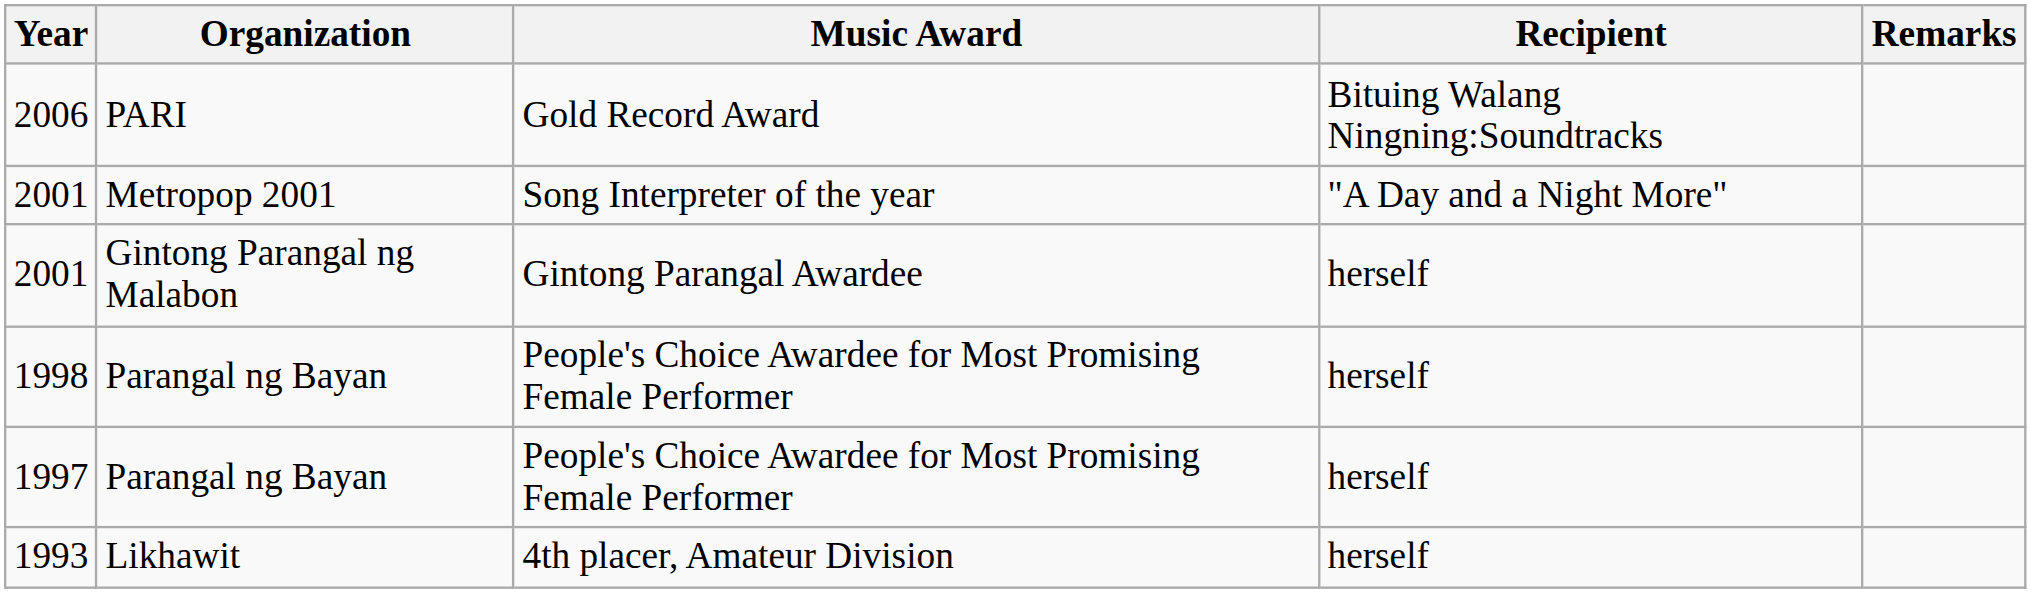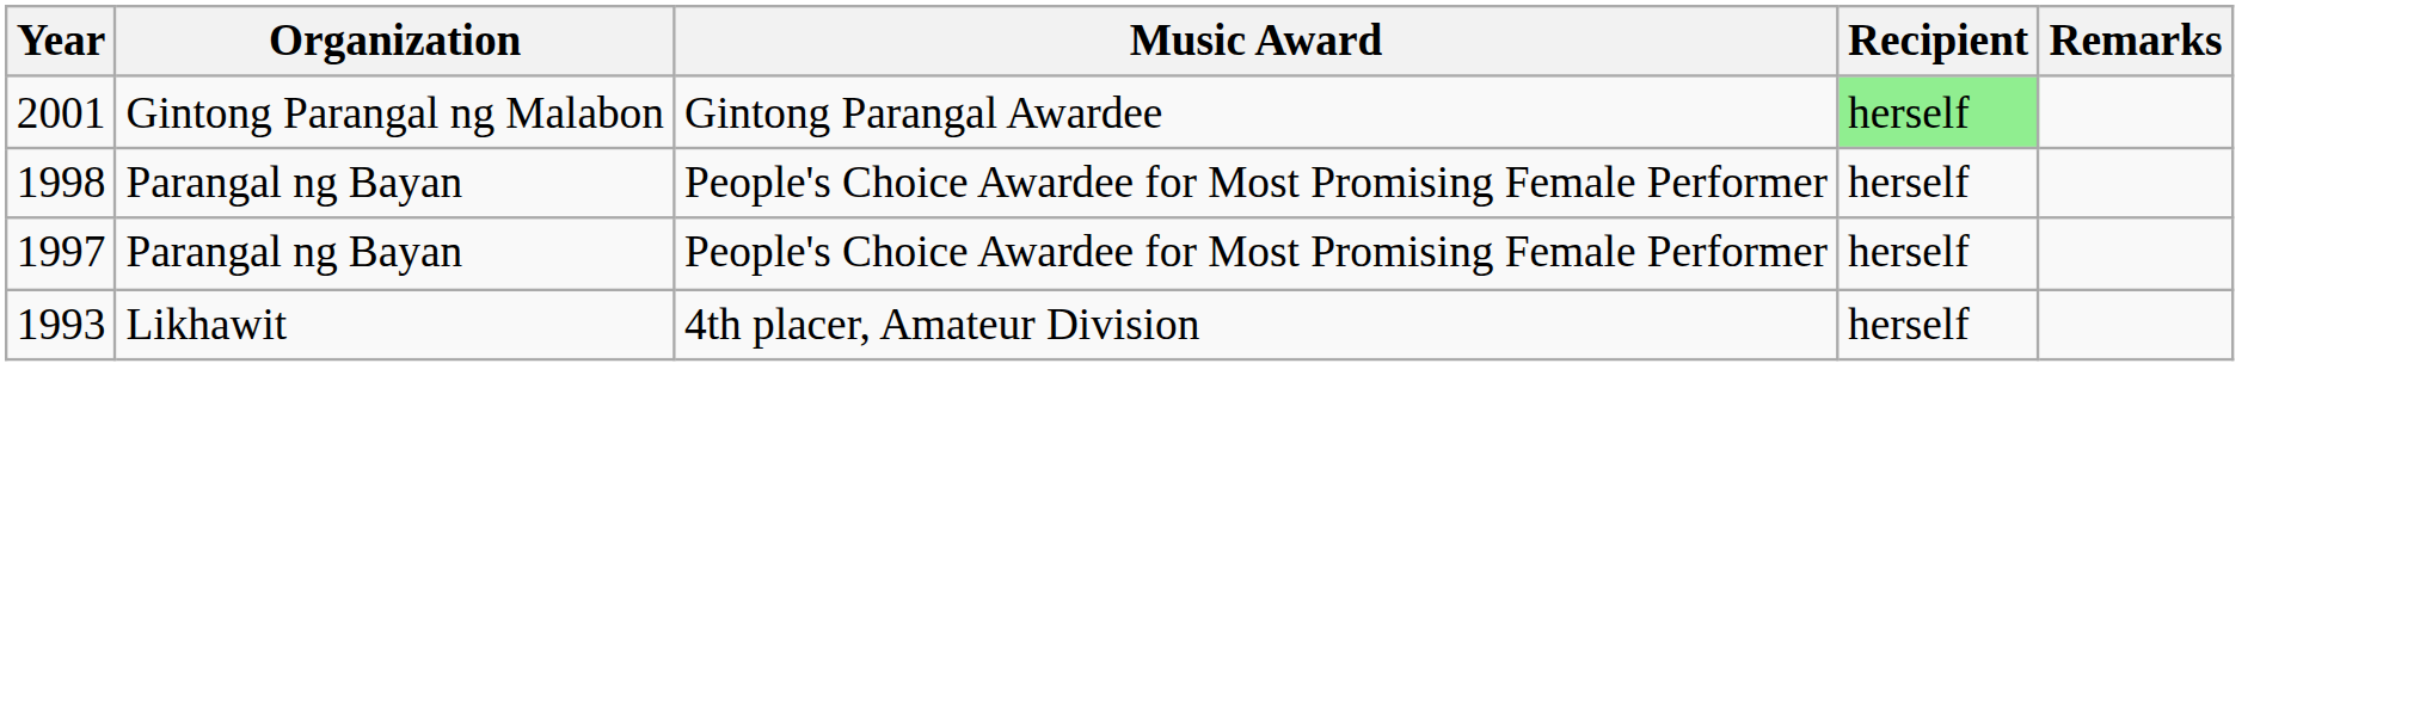 <table class="wikitable sortable">
 <tr>
 <th>Year</th>
 <th>Organization</th>
 <th>Music Award</th>
 <th>Recipient</th>
 <th>Remarks</th>
 </tr>
 <tr>
-<td>2006</td>
-<td>PARI</td>
-<td>Gold Record Award</td>
-<td>Bituing Walang Ningning:Soundtracks</td>
-<td></td>
-</tr>
-<tr>
-<td>2001</td>
-<td>Metropop 2001</td>
-<td>Song Interpreter of the year</td>
-<td>"A Day and a Night More"</td>
-<td></td>
-</tr>
-<tr>
 <td>2001</td>
 <td>Gintong Parangal ng Malabon</td>
 <td>Gintong Parangal Awardee</td>
-<td>herself</td>
+<td style="background: lightgreen;">herself</td>
 <td></td>
 </tr>
 <tr>
 <td>1998</td>
 <td>Parangal ng Bayan</td>
 <td>People's Choice Awardee for Most Promising Female Performer</td>
 <td>herself</td>
 <td></td>
 </tr>
 <tr>
 <td>1997</td>
 <td>Parangal ng Bayan</td>
 <td>People's Choice Awardee for Most Promising Female Performer</td>
 <td>herself</td>
 <td></td>
 </tr>
 <tr>
 <td>1993</td>
 <td>Likhawit</td>
 <td>4th placer, Amateur Division</td>
 <td>herself</td>
 <td></td>
 </tr>
 </table>
